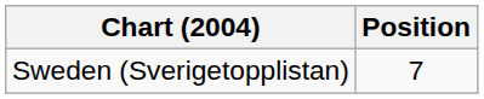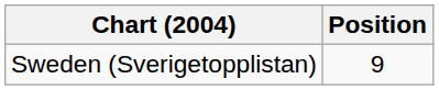 <table class="wikitable">
 <tr>
 <th>Chart (2004)</th>
 <th>Position</th>
 </tr>
 <tr>
 <td>Sweden (Sverigetopplistan)</td>
-<td align="center">7</td>
+<td align="center">9</td>
 </tr>
 </table>
